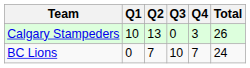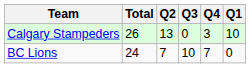 <table class="wikitable">
 <tr>
 <th>Team</th>
-<th>Q1</th>
+<th>Total</th>
 <th>Q2</th>
 <th>Q3</th>
 <th>Q4</th>
-<th>Total</th>
+<th>Q1</th>
 </tr>
 <tr style="background-color:#ddffdd">
 <td><a href='#'>Calgary Stampeders</a></td>
-<td>10</td>
+<td>26</td>
 <td>13</td>
 <td>0</td>
 <td>3</td>
-<td>26</td>
+<td>10</td>
 </tr>
 <tr>
 <td><a href='#'>BC Lions</a></td>
-<td>0</td>
+<td>24</td>
 <td>7</td>
 <td>10</td>
 <td>7</td>
-<td>24</td>
+<td>0</td>
 </tr>
 </table>
